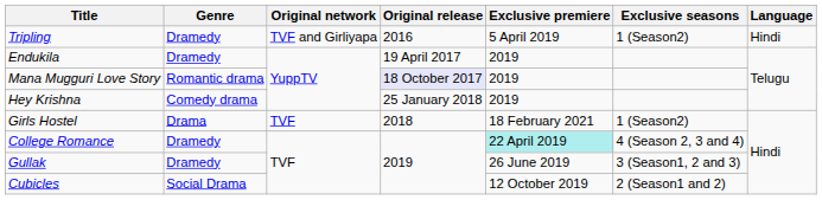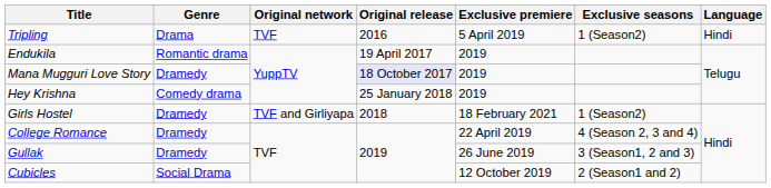 <table class="wikitable sortable">
 <tr>
 <th>Title</th>
 <th>Genre</th>
 <th>Original network</th>
 <th>Original release</th>
 <th>Exclusive premiere</th>
 <th>Exclusive seasons</th>
 <th>Language</th>
 </tr>
 <tr>
 <td><em><a href='#'>Tripling</a></em></td>
-<td><a href='#'>Dramedy</a></td>
-<td><a href='#'>TVF</a> and Girliyapa</td>
+<td><a href='#'>Drama</a></td>
+<td><a href='#'>TVF</a></td>
 <td>2016</td>
 <td>5 April 2019</td>
 <td>1 (Season2)</td>
 <td>Hindi</td>
 </tr>
 <tr>
 <td><em>Endukila</em></td>
-<td><a href='#'>Dramedy</a></td>
+<td><a href='#'>Romantic drama</a></td>
 <td rowspan="3"><a href='#'>YuppTV</a></td>
 <td>19 April 2017</td>
 <td>2019</td>
 <td></td>
 <td rowspan="3">Telugu</td>
 </tr>
 <tr>
 <td><em>Mana Mugguri Love Story</em></td>
-<td><a href='#'>Romantic drama</a></td>
+<td><a href='#'>Dramedy</a></td>
 <td style="background: lavender;">18 October 2017</td>
 <td>2019</td>
 <td></td>
 </tr>
 <tr>
 <td><em>Hey Krishna</em></td>
 <td><a href='#'>Comedy drama</a></td>
 <td>25 January 2018</td>
 <td>2019</td>
 <td></td>
 </tr>
 <tr>
 <td><em>Girls Hostel</em></td>
-<td><a href='#'>Drama</a></td>
-<td><a href='#'>TVF</a></td>
+<td><a href='#'>Dramedy</a></td>
+<td><a href='#'>TVF</a> and Girliyapa</td>
 <td>2018</td>
 <td>18 February 2021</td>
 <td>1 (Season2)</td>
 <td rowspan="4">Hindi</td>
 </tr>
 <tr>
 <td><em><a href='#'>College Romance</a></em></td>
 <td><a href='#'>Dramedy</a></td>
 <td rowspan="3">TVF</td>
 <td rowspan="3">2019</td>
-<td style="background: paleturquoise;">22 April 2019</td>
+<td>22 April 2019</td>
 <td>4 (Season 2, 3 and 4)</td>
 </tr>
 <tr>
 <td><em><a href='#'>Gullak</a></em></td>
 <td><a href='#'>Dramedy</a></td>
 <td>26 June 2019</td>
 <td>3 (Season1, 2 and 3)</td>
 </tr>
 <tr>
 <td><em><a href='#'>Cubicles</a></em></td>
 <td><a href='#'>Social Drama</a></td>
 <td>12 October 2019</td>
 <td>2 (Season1 and 2)</td>
 </tr>
 </table>
